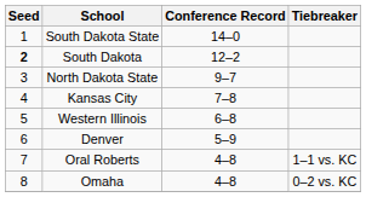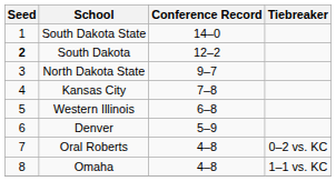 <table class="wikitable" style="white-space:nowrap; font-size:95%;text-align:center">
 <tr>
 <th>Seed</th>
 <th>School</th>
 <th>Conference Record</th>
 <th>Tiebreaker</th>
 </tr>
 <tr>
 <td>1</td>
 <td>South Dakota State</td>
 <td>14–0</td>
 <td></td>
 </tr>
 <tr>
 <td><strong>2</strong></td>
 <td>South Dakota</td>
 <td>12–2</td>
 <td></td>
 </tr>
 <tr>
 <td>3</td>
 <td>North Dakota State</td>
 <td>9–7</td>
 <td></td>
 </tr>
 <tr>
 <td>4</td>
 <td>Kansas City</td>
 <td>7–8</td>
 <td></td>
 </tr>
 <tr>
 <td>5</td>
 <td>Western Illinois</td>
 <td>6–8</td>
 <td></td>
 </tr>
 <tr>
 <td>6</td>
 <td>Denver</td>
 <td>5–9</td>
 <td></td>
 </tr>
 <tr>
 <td>7</td>
 <td>Oral Roberts</td>
 <td>4–8</td>
-<td>1–1 vs. KC</td>
+<td>0–2 vs. KC</td>
 </tr>
 <tr>
 <td>8</td>
 <td>Omaha</td>
 <td>4–8</td>
-<td>0–2 vs. KC</td>
+<td>1–1 vs. KC</td>
 </tr>
 <tr>
 </tr>
 </table>
